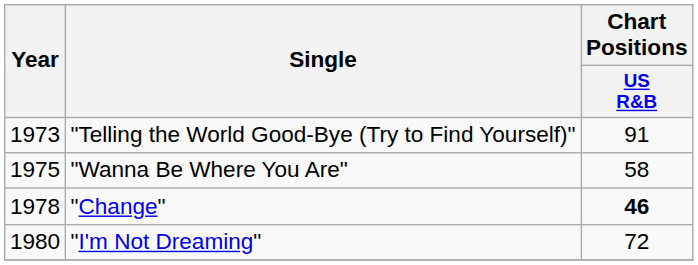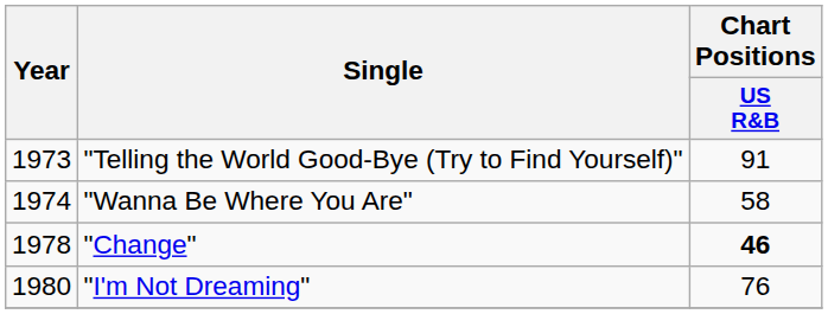 <table class="wikitable" style="text-align:center;">
 <tr>
 <th rowspan="2">Year</th>
 <th rowspan="2">Single</th>
 <th colspan="1">Chart Positions</th>
 </tr>
 <tr style="font-size:smaller;">
 <th width="40"><a href='#'>US<br>R&B</a></th>
 </tr>
 <tr>
 <td rowspan="1">1973</td>
 <td align="left">"Telling the World Good-Bye (Try to Find Yourself)"</td>
 <td>91</td>
 </tr>
 <tr>
-<td rowspan="1">1975</td>
+<td rowspan="1">1974</td>
 <td align="left">"Wanna Be Where You Are"</td>
 <td>58</td>
 </tr>
 <tr>
 <td rowspan="1">1978</td>
 <td align="left">"<a href='#'>Change</a>"</td>
 <td><strong>46</strong></td>
 </tr>
 <tr>
 <td rowspan="1">1980</td>
 <td align="left">"<a href='#'>I'm Not Dreaming</a>"</td>
-<td>72</td>
+<td>76</td>
 </tr>
 <tr>
 </tr>
 </table>
